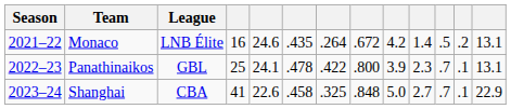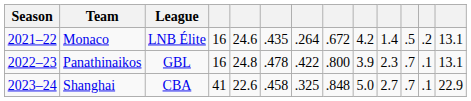 <table class="wikitable sortable" style="font-size:95%; text-align:center;">
 <tr>
 <th>Season</th>
 <th>Team</th>
 <th>League</th>
 <th></th>
 <th></th>
 <th></th>
 <th></th>
 <th></th>
 <th></th>
 <th></th>
 <th></th>
 <th></th>
 <th></th>
 </tr>
 <tr>
 <td><a href='#'>2021–22</a></td>
 <td style="text-align:left;"> <a href='#'>Monaco</a></td>
 <td><a href='#'>LNB Élite</a></td>
 <td>16</td>
 <td>24.6</td>
 <td>.435</td>
 <td>.264</td>
 <td>.672</td>
 <td>4.2</td>
 <td>1.4</td>
 <td>.5</td>
 <td>.2</td>
 <td>13.1</td>
 </tr>
 <tr>
 <td><a href='#'>2022–23</a></td>
 <td style="text-align:left;"> <a href='#'>Panathinaikos</a></td>
 <td><a href='#'>GBL</a></td>
-<td>25</td>
-<td>24.1</td>
+<td>16</td>
+<td>24.8</td>
 <td>.478</td>
 <td>.422</td>
 <td>.800</td>
 <td>3.9</td>
 <td>2.3</td>
 <td>.7</td>
 <td>.1</td>
 <td>13.1</td>
 </tr>
 <tr>
 <td><a href='#'>2023–24</a></td>
 <td style="text-align:left;"> <a href='#'>Shanghai</a></td>
 <td><a href='#'>CBA</a></td>
 <td>41</td>
 <td>22.6</td>
 <td>.458</td>
 <td>.325</td>
 <td>.848</td>
 <td>5.0</td>
 <td>2.7</td>
 <td>.7</td>
 <td>.1</td>
 <td>22.9</td>
 </tr>
 </table>
